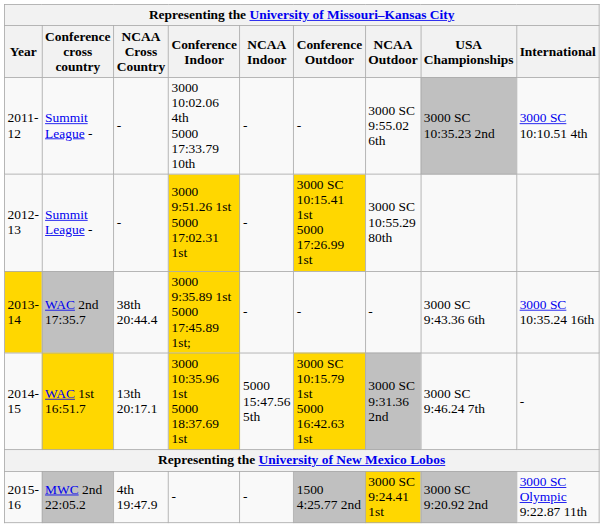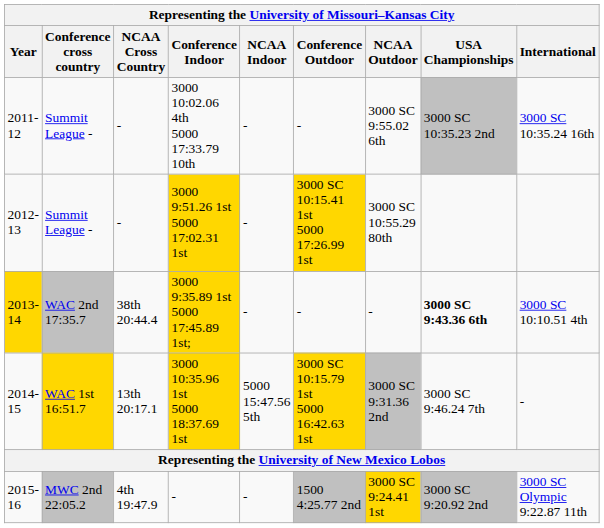 <table class="wikitable sortable">
 <tr>
 <th colspan="9">Representing the <a href='#'>University of Missouri–Kansas City</a></th>
 </tr>
 <tr>
 <th>Year</th>
 <th>Conference cross country</th>
 <th>NCAA Cross Country</th>
 <th>Conference Indoor</th>
 <th>NCAA Indoor</th>
 <th>Conference Outdoor</th>
 <th>NCAA Outdoor</th>
 <th>USA Championships</th>
 <th>International</th>
 </tr>
 <tr>
 <td>2011-12</td>
 <td><a href='#'>Summit League</a> -</td>
 <td>-</td>
 <td>3000 10:02.06 4th<br> 5000 17:33.79 10th</td>
 <td>-</td>
 <td>-</td>
 <td>3000 SC 9:55.02 6th</td>
 <td bgcolor=silver>3000 SC 10:35.23 2nd</td>
-<td><a href='#'>3000 SC</a> 10:10.51 4th</td>
+<td><a href='#'>3000 SC</a> 10:35.24 16th</td>
 </tr>
 <tr>
 <td>2012-13</td>
 <td><a href='#'>Summit League</a> -</td>
 <td>-</td>
 <td bgcolor=gold>3000 9:51.26 1st<br> 5000 17:02.31 1st</td>
 <td>-</td>
 <td bgcolor=gold>3000 SC 10:15.41 1st<br>5000 17:26.99 1st</td>
 <td>3000 SC 10:55.29 80th</td>
 <td></td>
 <td></td>
 </tr>
 <tr>
 <td style="background: gold;">2013-14</td>
 <td bgcolor=silver><a href='#'>WAC</a> 2nd 17:35.7</td>
 <td>38th 20:44.4</td>
 <td bgcolor=gold>3000 9:35.89 1st<br> 5000 17:45.89 1st;</td>
 <td>-</td>
 <td>-</td>
 <td>-</td>
-<td>3000 SC 9:43.36 6th</td>
-<td><a href='#'>3000 SC</a> 10:35.24 16th</td>
+<td><strong>3000 SC 9:43.36 6th</strong></td>
+<td><a href='#'>3000 SC</a> 10:10.51 4th</td>
 </tr>
 <tr>
 <td>2014-15</td>
 <td bgcolor=gold><a href='#'>WAC</a> 1st 16:51.7</td>
 <td>13th 20:17.1</td>
 <td bgcolor=gold>3000 10:35.96 1st<br>5000 18:37.69 1st</td>
 <td>5000 15:47.56 5th</td>
 <td bgcolor=gold>3000 SC 10:15.79 1st<br>5000 16:42.63 1st</td>
 <td bgcolor=silver>3000 SC 9:31.36 2nd</td>
 <td>3000 SC 9:46.24 7th</td>
 <td>-</td>
 </tr>
 <tr>
 <th colspan="9">Representing the <a href='#'>University of New Mexico Lobos</a></th>
 </tr>
 <tr>
 <td>2015-16</td>
 <td bgcolor=silver><a href='#'>MWC</a> 2nd 22:05.2</td>
 <td>4th 19:47.9</td>
 <td>-</td>
 <td>-</td>
 <td bgcolor=silver>1500 4:25.77 2nd</td>
 <td bgcolor=gold>3000 SC 9:24.41 1st</td>
 <td bgcolor=silver>3000 SC 9:20.92 2nd</td>
 <td><a href='#'>3000 SC Olympic</a> 9:22.87 11th</td>
 </tr>
 </table>
